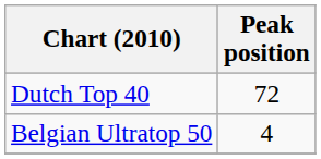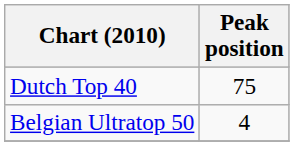 <table class="wikitable sortable">
 <tr>
 <th>Chart (2010)</th>
 <th>Peak<br>position</th>
 </tr>
 <tr>
 <td><a href='#'>Dutch Top 40</a></td>
-<td align="center">72</td>
+<td align="center">75</td>
 </tr>
 <tr>
 <td><a href='#'>Belgian Ultratop 50</a></td>
 <td align="center">4</td>
 </tr>
 <tr>
 </tr>
 </table>
